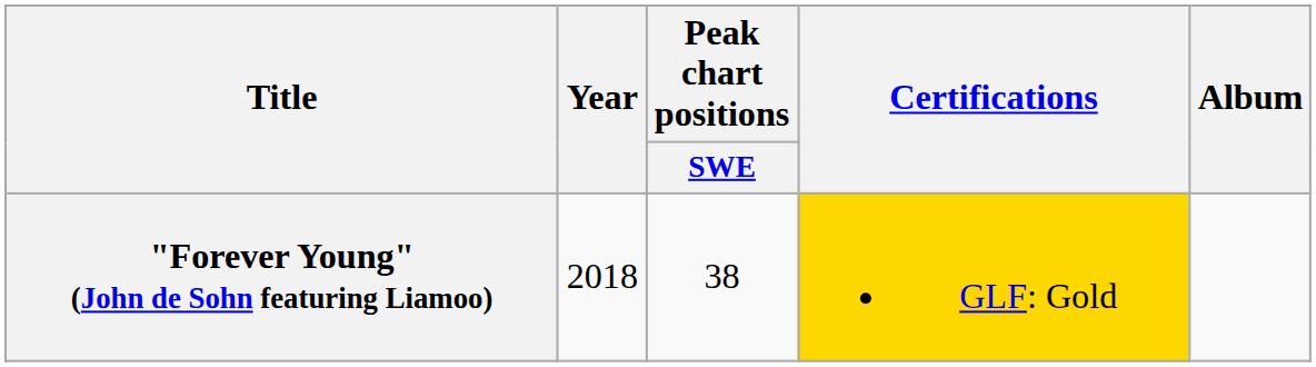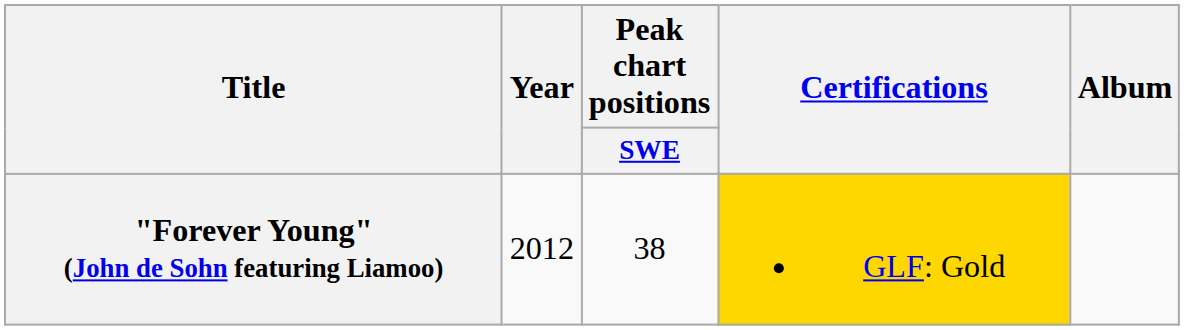 <table class="wikitable plainrowheaders" style="text-align:center;">
 <tr>
 <th scope="col" rowspan="2" style="width:15em;">Title</th>
 <th scope="col" rowspan="2" style="width:1em;">Year</th>
 <th scope="col" colspan="1">Peak chart positions</th>
 <th scope="col" rowspan="2" style="width:10.5em;"><a href='#'>Certifications</a></th>
 <th scope="col" rowspan="2">Album</th>
 </tr>
 <tr>
 <th style="width:3em;font-size:85%;"><a href='#'>SWE</a><br></th>
 </tr>
 <tr>
 <th scope="row">"Forever Young"<br><small>(<a href='#'>John de Sohn</a> featuring Liamoo)</small></th>
-<td>2018</td>
+<td>2012</td>
 <td>38</td>
 <td style="background: gold;"><br><ul><li><a href='#'>GLF</a>: Gold</li></ul></td>
 <td></td>
 </tr>
 </table>
